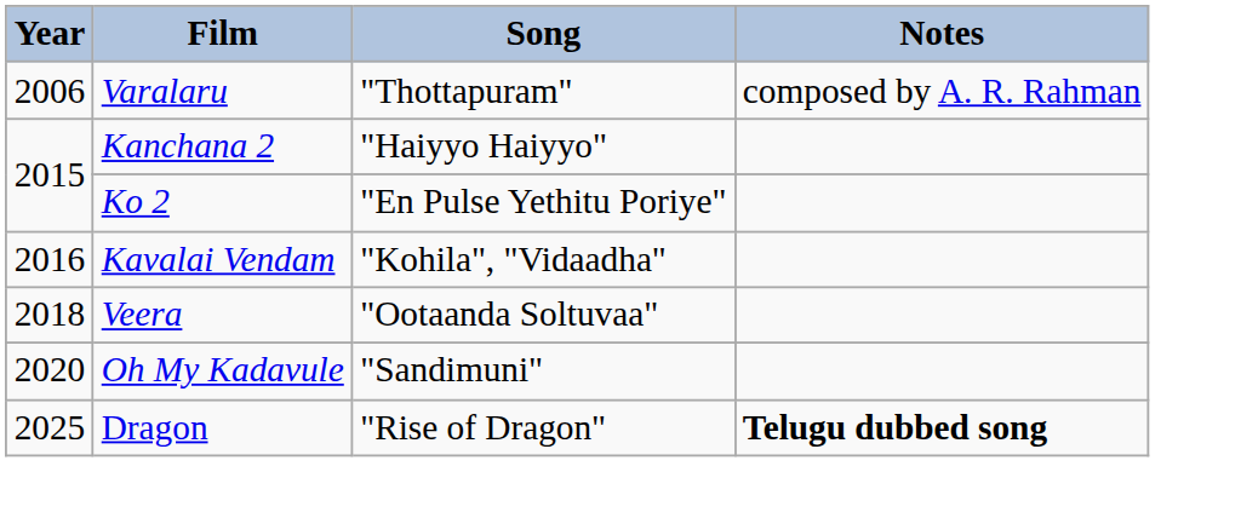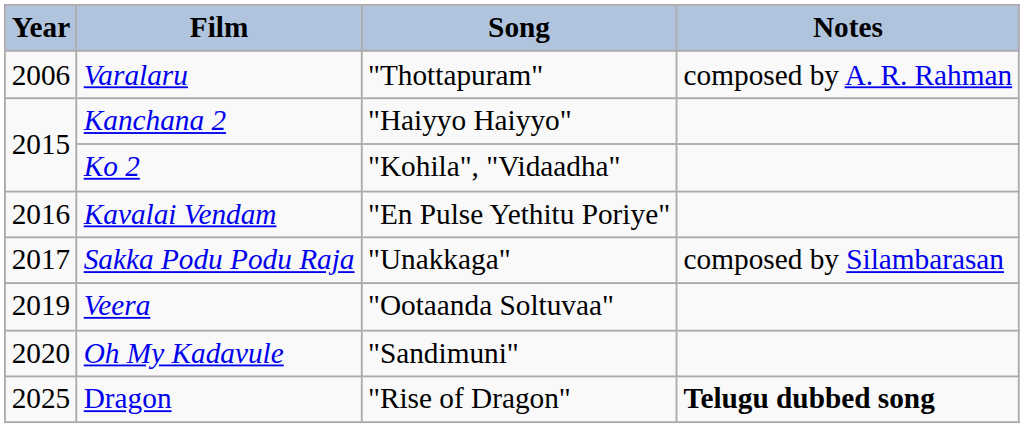 <table class="wikitable sortable">
 <tr>
 <th style="background:#B0C4DE;">Year</th>
 <th style="background:#B0C4DE;">Film</th>
 <th style="background:#B0C4DE;">Song</th>
 <th style="background:#B0C4DE;">Notes</th>
 </tr>
 <tr>
 <td>2006</td>
 <td><em><a href='#'>Varalaru</a></em></td>
 <td>"Thottapuram"</td>
 <td>composed by <a href='#'>A. R. Rahman</a></td>
 </tr>
 <tr>
 <td rowspan="2">2015</td>
 <td><em><a href='#'>Kanchana 2</a></em></td>
 <td>"Haiyyo Haiyyo"</td>
 <td></td>
 </tr>
 <tr>
 <td><em><a href='#'>Ko 2</a></em></td>
-<td>"En Pulse Yethitu Poriye"</td>
+<td>"Kohila", "Vidaadha"</td>
 <td></td>
 </tr>
 <tr>
 <td>2016</td>
 <td><em><a href='#'>Kavalai Vendam</a></em></td>
-<td>"Kohila", "Vidaadha"</td>
+<td>"En Pulse Yethitu Poriye"</td>
 <td></td>
 </tr>
 <tr>
-<td>2018</td>
+<td>2017</td>
+<td><em><a href='#'>Sakka Podu Podu Raja</a></em></td>
+<td>"Unakkaga"</td>
+<td>composed by <a href='#'>Silambarasan</a></td>
+</tr>
+<tr>
+<td>2019</td>
 <td><em><a href='#'>Veera</a></em></td>
 <td>"Ootaanda Soltuvaa"</td>
 <td></td>
 </tr>
 <tr>
 <td>2020</td>
 <td><em><a href='#'>Oh My Kadavule</a></em></td>
 <td>"Sandimuni"</td>
 <td></td>
 </tr>
 <tr>
 <td>2025</td>
 <td><a href='#'>Dragon</a></td>
 <td>"Rise of Dragon"</td>
 <td><strong>Telugu dubbed song</strong></td>
 </tr>
 </table>
